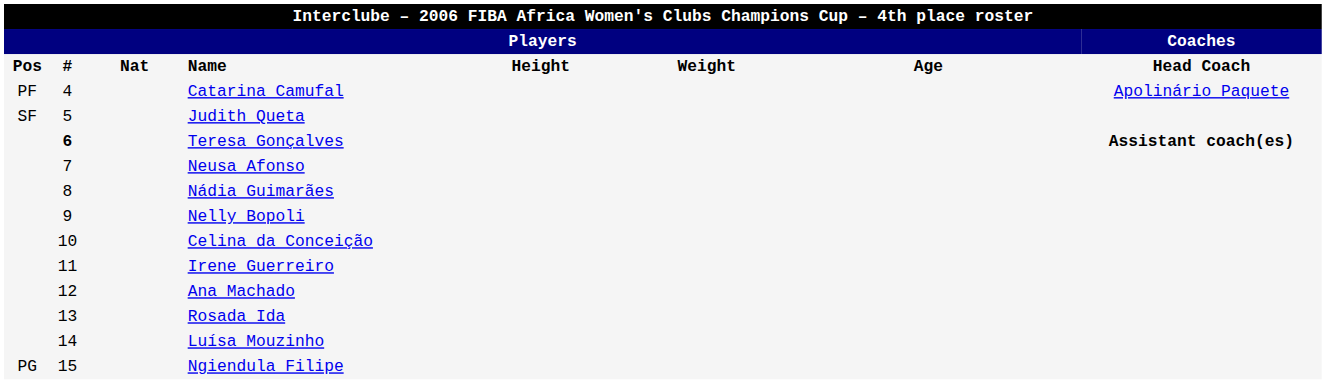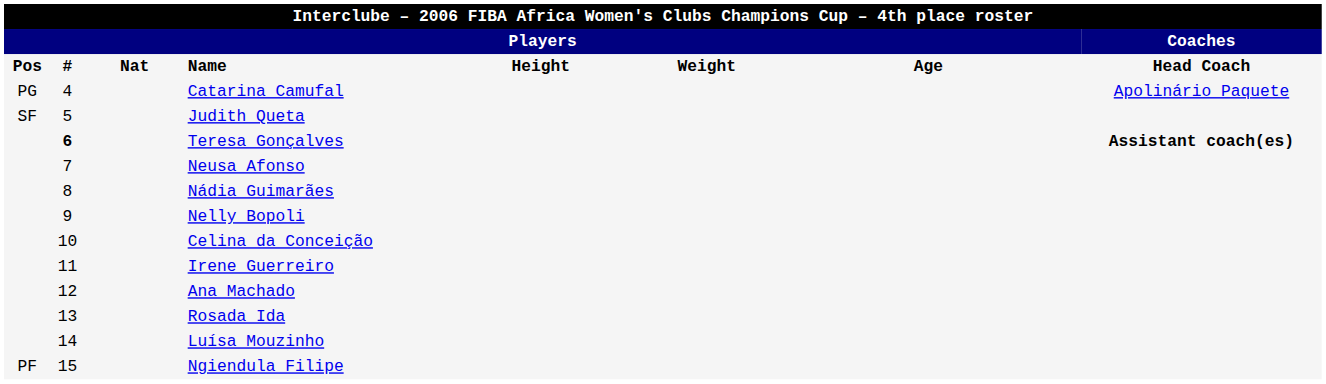 <table border=0 cellpadding=2 cellspacing=0  |- bgcolor=#f5f5f5 style="text-align:center; font-size:90%;" width=75%>
 <tr>
 <td colspan="8" style="background: black; color: white"><strong>Interclube – 2006 FIBA Africa Women's Clubs Champions Cup – 4th place roster</strong></td>
 </tr>
 <tr>
 <td colspan="7" style="background: #000080; color: white"><strong>Players</strong></td>
 <td style="background: #000080; color: white"><strong>Coaches</strong></td>
 </tr>
 <tr style="background=#f5f5f5; color: black">
 <th width=5px>Pos</th>
 <th width=5px>#</th>
 <th width=50px>Nat</th>
 <th width=135px align=left>Name</th>
 <th width=100px>Height</th>
 <th width=70px>Weight</th>
 <th width=160px>Age</th>
 <th width=125px>Head Coach</th>
 </tr>
 <tr>
-<td>PF</td>
+<td>PG</td>
 <td>4</td>
 <td></td>
 <td align=left><a href='#'>Catarina Camufal</a></td>
 <td><span></span></td>
 <td><span></span></td>
 <td><span></span></td>
 <td> <a href='#'>Apolinário Paquete</a></td>
 </tr>
 <tr>
 <td>SF</td>
 <td>5</td>
 <td></td>
 <td align=left><a href='#'>Judith Queta</a></td>
 <td><span></span></td>
 <td></td>
 <td><span></span></td>
 </tr>
 <tr>
 <td></td>
 <td><strong>6</strong></td>
 <td></td>
 <td align=left><a href='#'>Teresa Gonçalves</a></td>
 <td></td>
 <td></td>
 <td><span></span></td>
 <td><strong>Assistant coach(es)</strong></td>
 </tr>
 <tr>
 <td></td>
 <td>7</td>
 <td></td>
 <td align=left><a href='#'>Neusa Afonso</a></td>
 <td></td>
 <td></td>
 <td><span></span></td>
 <td align=left></td>
 </tr>
 <tr>
 <td></td>
 <td>8</td>
 <td></td>
 <td align=left><a href='#'>Nádia Guimarães</a></td>
 <td></td>
 <td></td>
 <td><span></span></td>
 <td align=left></td>
 </tr>
 <tr>
 <td></td>
 <td>9</td>
 <td></td>
 <td align=left><a href='#'>Nelly Bopoli</a></td>
 <td></td>
 <td></td>
 <td><span></span></td>
 </tr>
 <tr>
 <td></td>
 <td>10</td>
 <td></td>
 <td align=left><a href='#'>Celina da Conceição</a></td>
 <td></td>
 <td></td>
 <td><span></span></td>
 </tr>
 <tr>
 <td></td>
 <td>11</td>
 <td></td>
 <td align=left><a href='#'>Irene Guerreiro</a></td>
 <td></td>
 <td></td>
 <td></td>
 </tr>
 <tr>
 <td></td>
 <td>12</td>
 <td></td>
 <td align=left><a href='#'>Ana Machado</a></td>
 <td></td>
 <td></td>
 <td><span></span></td>
 </tr>
 <tr>
 <td></td>
 <td>13</td>
 <td></td>
 <td align=left><a href='#'>Rosada Ida</a></td>
 <td></td>
 <td></td>
 <td><span></span></td>
 </tr>
 <tr>
 <td></td>
 <td>14</td>
 <td></td>
 <td align=left><a href='#'>Luísa Mouzinho</a></td>
 <td></td>
 <td></td>
 <td><span></span></td>
 </tr>
 <tr>
-<td>PG</td>
+<td>PF</td>
 <td>15</td>
 <td></td>
 <td align=left><a href='#'>Ngiendula Filipe</a></td>
 <td><span></span></td>
 <td><span></span></td>
 <td><span></span></td>
 </tr>
 </table>
